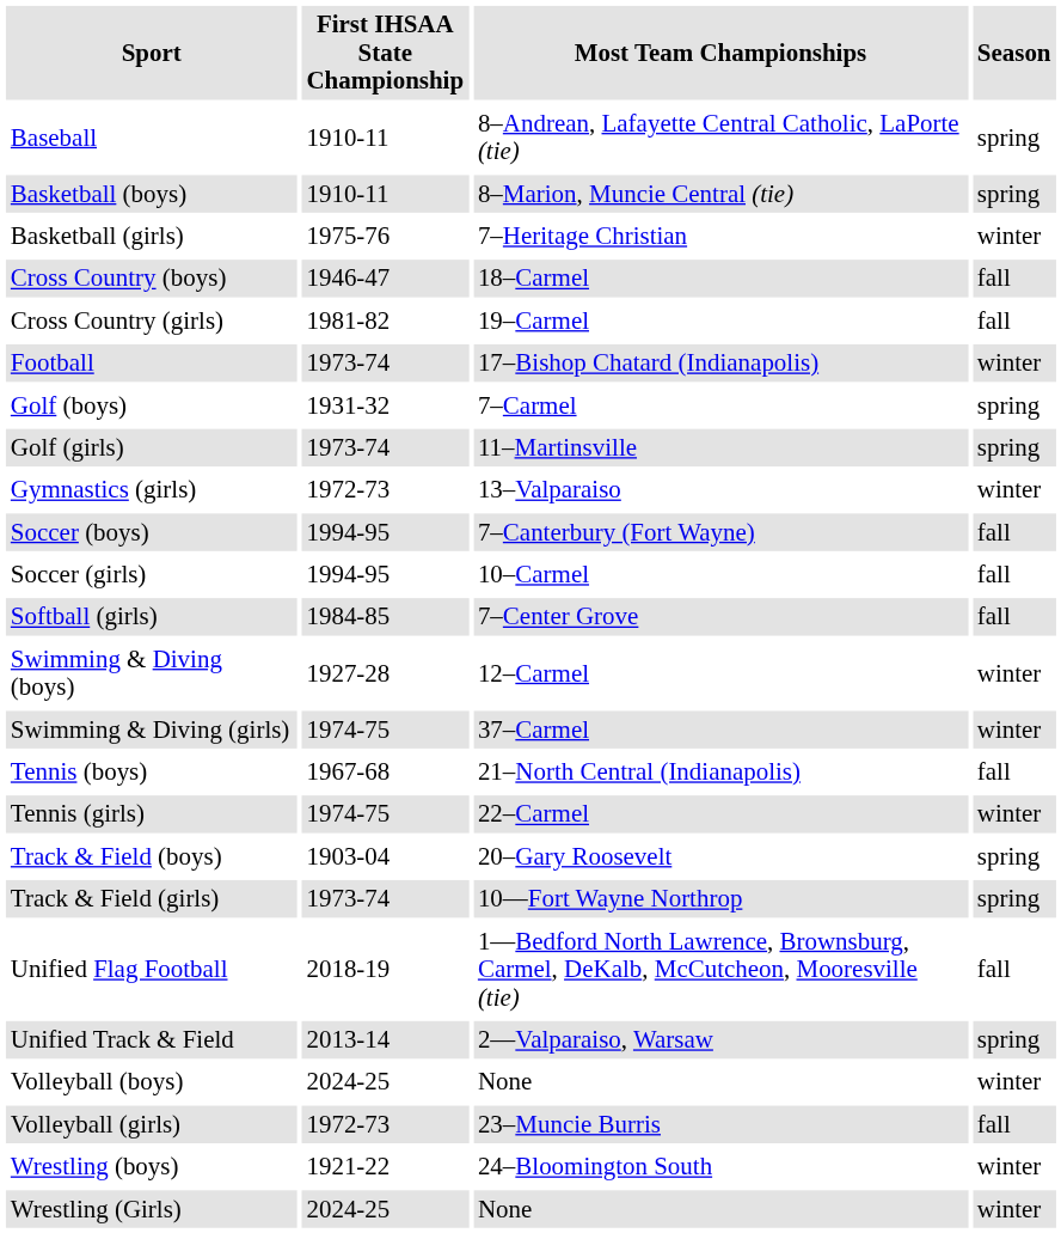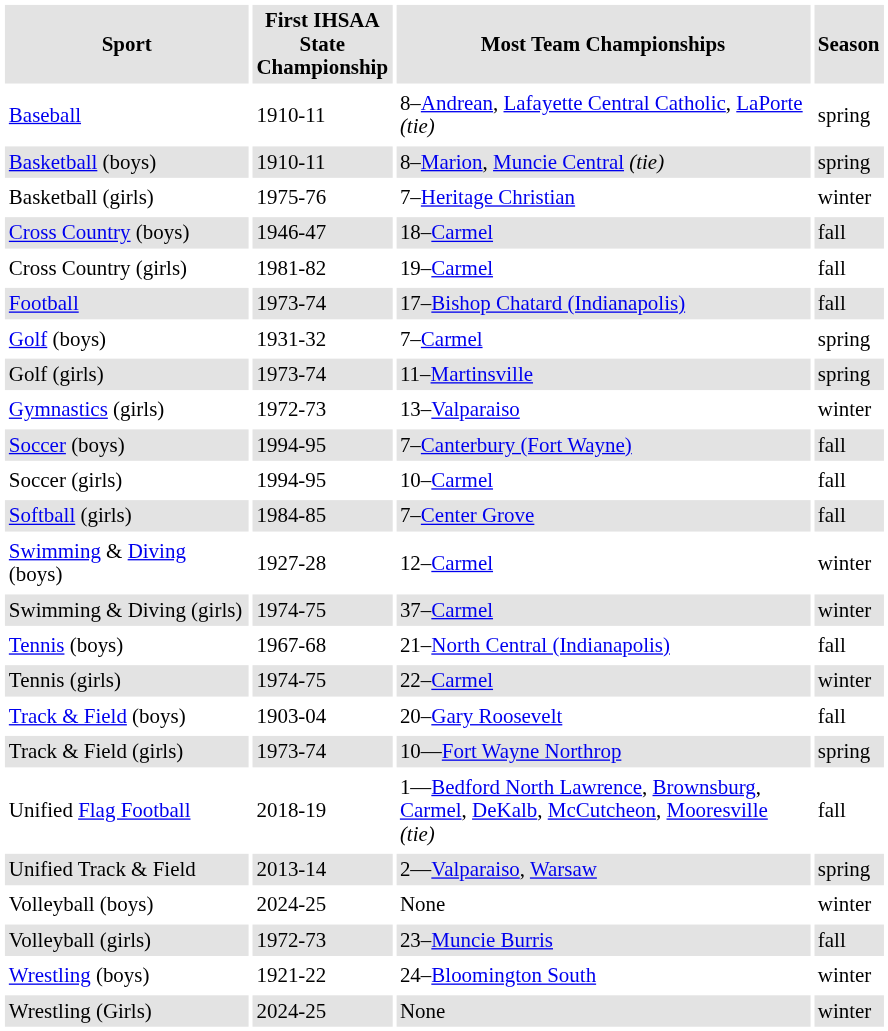 <table border="0" cellspacing="3" cellpadding="3">
 <tr style="background: #e3e3e3;">
 <th width="180">Sport</th>
 <th width="90">First IHSAA State Championship</th>
 <th width="310">Most Team Championships</th>
 <th>Season</th>
 </tr>
 <tr>
 <td><a href='#'>Baseball</a></td>
 <td>1910-11</td>
 <td>8–<a href='#'>Andrean</a>, <a href='#'>Lafayette Central Catholic</a>, <a href='#'>LaPorte</a> <em>(tie)</em></td>
 <td>spring</td>
 </tr>
 <tr style="background: #e3e3e3;">
 <td><a href='#'>Basketball</a> (boys)</td>
 <td>1910-11</td>
 <td>8–<a href='#'>Marion</a>, <a href='#'>Muncie Central</a> <em>(tie)</em></td>
 <td>spring</td>
 </tr>
 <tr>
 <td>Basketball (girls)</td>
 <td>1975-76</td>
 <td>7–<a href='#'>Heritage Christian</a></td>
 <td>winter</td>
 </tr>
 <tr style="background: #e3e3e3;">
 <td><a href='#'>Cross Country</a> (boys)</td>
 <td>1946-47</td>
 <td>18–<a href='#'>Carmel</a></td>
 <td>fall</td>
 </tr>
 <tr>
 <td>Cross Country (girls)</td>
 <td>1981-82</td>
 <td>19–<a href='#'>Carmel</a></td>
 <td>fall</td>
 </tr>
 <tr style="background: #e3e3e3;">
 <td><a href='#'>Football</a></td>
 <td>1973-74</td>
 <td>17–<a href='#'>Bishop Chatard (Indianapolis)</a></td>
-<td>winter</td>
+<td>fall</td>
 </tr>
 <tr>
 <td><a href='#'>Golf</a> (boys)</td>
 <td>1931-32</td>
 <td>7–<a href='#'>Carmel</a></td>
 <td>spring</td>
 </tr>
 <tr style="background: #e3e3e3;">
 <td>Golf (girls)</td>
 <td>1973-74</td>
 <td>11–<a href='#'>Martinsville</a></td>
 <td>spring</td>
 </tr>
 <tr>
 <td><a href='#'>Gymnastics</a> (girls)</td>
 <td>1972-73</td>
 <td>13–<a href='#'>Valparaiso</a></td>
 <td>winter</td>
 </tr>
 <tr style="background: #e3e3e3;">
 <td><a href='#'>Soccer</a> (boys)</td>
 <td>1994-95</td>
 <td>7–<a href='#'>Canterbury (Fort Wayne)</a></td>
 <td>fall</td>
 </tr>
 <tr>
 <td>Soccer (girls)</td>
 <td>1994-95</td>
 <td>10–<a href='#'>Carmel</a></td>
 <td>fall</td>
 </tr>
 <tr style="background: #e3e3e3;">
 <td><a href='#'>Softball</a> (girls)</td>
 <td>1984-85</td>
 <td>7–<a href='#'>Center Grove</a></td>
 <td>fall</td>
 </tr>
 <tr>
 <td><a href='#'>Swimming</a> & <a href='#'>Diving</a> (boys)</td>
 <td>1927-28</td>
 <td>12–<a href='#'>Carmel</a></td>
 <td>winter</td>
 </tr>
 <tr style="background: #e3e3e3;">
 <td>Swimming & Diving (girls)</td>
 <td>1974-75</td>
 <td>37–<a href='#'>Carmel</a></td>
 <td>winter</td>
 </tr>
 <tr>
 <td><a href='#'>Tennis</a> (boys)</td>
 <td>1967-68</td>
 <td>21–<a href='#'>North Central (Indianapolis)</a></td>
 <td>fall</td>
 </tr>
 <tr style="background: #e3e3e3;">
 <td>Tennis (girls)</td>
 <td>1974-75</td>
 <td>22–<a href='#'>Carmel</a></td>
 <td>winter</td>
 </tr>
 <tr>
 <td><a href='#'>Track & Field</a> (boys)</td>
 <td>1903-04</td>
 <td>20–<a href='#'>Gary Roosevelt</a></td>
-<td>spring</td>
+<td>fall</td>
 </tr>
 <tr style="background: #e3e3e3;">
 <td>Track & Field (girls)</td>
 <td>1973-74</td>
 <td>10—<a href='#'>Fort Wayne Northrop</a></td>
 <td>spring</td>
 </tr>
 <tr>
 <td>Unified <a href='#'>Flag Football</a></td>
 <td>2018-19</td>
 <td>1—<a href='#'>Bedford North Lawrence</a>, <a href='#'>Brownsburg</a>, <a href='#'>Carmel</a>, <a href='#'>DeKalb</a>, <a href='#'>McCutcheon</a>, <a href='#'>Mooresville</a> <em>(tie)</em></td>
 <td>fall</td>
 </tr>
 <tr style="background: #e3e3e3;">
 <td>Unified Track & Field</td>
 <td>2013-14</td>
 <td>2—<a href='#'>Valparaiso</a>, <a href='#'>Warsaw</a></td>
 <td>spring</td>
 </tr>
 <tr>
 <td>Volleyball (boys)</td>
 <td>2024-25</td>
 <td>None</td>
 <td>winter</td>
 </tr>
 <tr style="background: #e3e3e3;">
 <td>Volleyball (girls)</td>
 <td>1972-73</td>
 <td>23–<a href='#'>Muncie Burris</a></td>
 <td>fall</td>
 </tr>
 <tr>
 <td><a href='#'>Wrestling</a> (boys)</td>
 <td>1921-22</td>
 <td>24–<a href='#'>Bloomington South</a></td>
 <td>winter</td>
 </tr>
 <tr style="background: #e3e3e3;">
 <td>Wrestling (Girls)</td>
 <td>2024-25</td>
 <td>None</td>
 <td>winter</td>
 </tr>
 </table>
